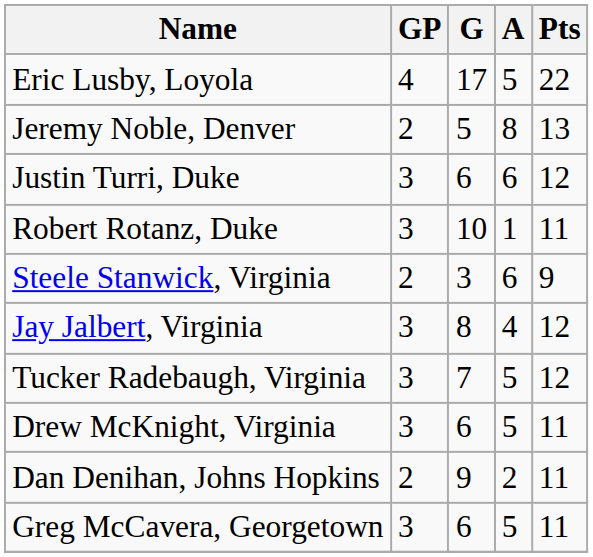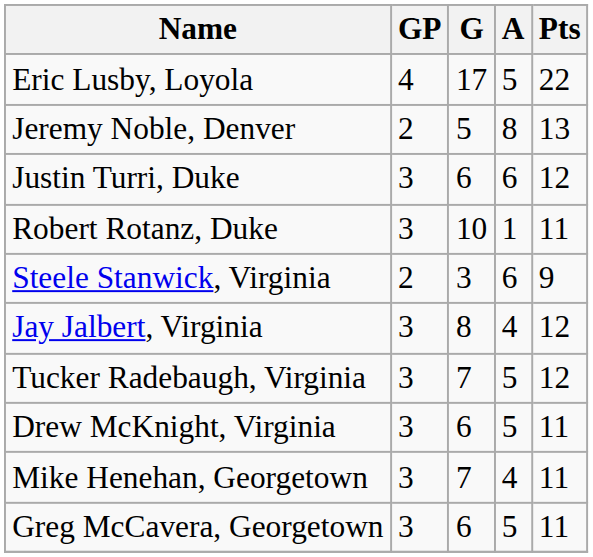 <table class="wikitable">
 <tr>
 <th>Name</th>
 <th>GP</th>
 <th>G</th>
 <th>A</th>
 <th>Pts</th>
 </tr>
 <tr>
 <td>Eric Lusby, Loyola</td>
 <td>4</td>
 <td>17</td>
 <td>5</td>
 <td>22</td>
 </tr>
 <tr>
 <td>Jeremy Noble, Denver</td>
 <td>2</td>
 <td>5</td>
 <td>8</td>
 <td>13</td>
 </tr>
 <tr>
 <td>Justin Turri, Duke</td>
 <td>3</td>
 <td>6</td>
 <td>6</td>
 <td>12</td>
 </tr>
 <tr>
 <td>Robert Rotanz, Duke</td>
 <td>3</td>
 <td>10</td>
 <td>1</td>
 <td>11</td>
 </tr>
 <tr>
 <td><a href='#'>Steele Stanwick</a>, Virginia</td>
 <td>2</td>
 <td>3</td>
 <td>6</td>
 <td>9</td>
 </tr>
 <tr>
 <td><a href='#'>Jay Jalbert</a>, Virginia</td>
 <td>3</td>
 <td>8</td>
 <td>4</td>
 <td>12</td>
 </tr>
 <tr>
 <td>Tucker Radebaugh, Virginia</td>
 <td>3</td>
 <td>7</td>
 <td>5</td>
 <td>12</td>
 </tr>
 <tr>
 <td>Drew McKnight, Virginia</td>
 <td>3</td>
 <td>6</td>
 <td>5</td>
 <td>11</td>
 </tr>
 <tr>
-<td>Dan Denihan, Johns Hopkins</td>
-<td>2</td>
-<td>9</td>
-<td>2</td>
+<td>Mike Henehan, Georgetown</td>
+<td>3</td>
+<td>7</td>
+<td>4</td>
 <td>11</td>
 </tr>
 <tr>
 <td>Greg McCavera, Georgetown</td>
 <td>3</td>
 <td>6</td>
 <td>5</td>
 <td>11</td>
 </tr>
 <tr>
 </tr>
 </table>
